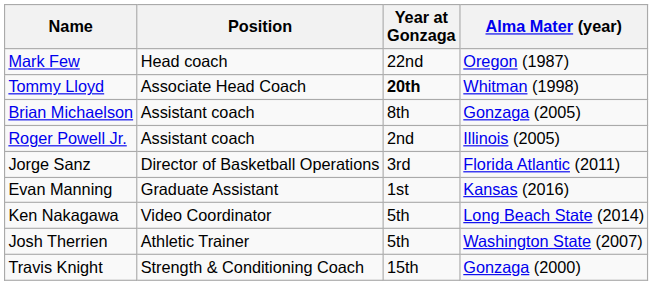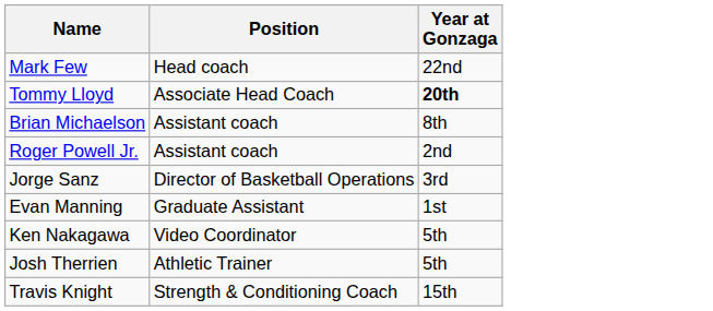 <table class="wikitable" style="font-size:90%;" border="1">
 <tr>
 <th>Name</th>
 <th>Position</th>
 <th>Year at<br>Gonzaga</th>
-<th><a href='#'>Alma Mater</a> (year)</th>
 </tr>
 <tr>
 <td><a href='#'>Mark Few</a></td>
 <td>Head coach</td>
 <td>22nd</td>
-<td><a href='#'>Oregon</a> (1987)</td>
 </tr>
 <tr>
 <td><a href='#'>Tommy Lloyd</a></td>
 <td>Associate Head Coach</td>
 <td><strong>20th</strong></td>
-<td><a href='#'>Whitman</a> (1998)</td>
 </tr>
 <tr>
 <td><a href='#'>Brian Michaelson</a></td>
 <td>Assistant coach</td>
 <td>8th</td>
-<td><a href='#'>Gonzaga</a> (2005)</td>
 </tr>
 <tr>
 <td><a href='#'>Roger Powell Jr.</a></td>
 <td>Assistant coach</td>
 <td>2nd</td>
-<td><a href='#'>Illinois</a> (2005)</td>
 </tr>
 <tr>
 <td>Jorge Sanz</td>
 <td>Director of Basketball Operations</td>
 <td>3rd</td>
-<td><a href='#'>Florida Atlantic</a> (2011)</td>
 </tr>
 <tr>
 <td>Evan Manning</td>
 <td>Graduate Assistant</td>
 <td>1st</td>
-<td><a href='#'>Kansas</a> (2016)</td>
 </tr>
 <tr>
 <td>Ken Nakagawa</td>
 <td>Video Coordinator</td>
 <td>5th</td>
-<td><a href='#'>Long Beach State</a> (2014)</td>
 </tr>
 <tr>
 <td>Josh Therrien</td>
 <td>Athletic Trainer</td>
 <td>5th</td>
-<td><a href='#'>Washington State</a> (2007)</td>
 </tr>
 <tr>
 <td>Travis Knight</td>
 <td>Strength & Conditioning Coach</td>
 <td>15th</td>
-<td><a href='#'>Gonzaga</a> (2000)</td>
 </tr>
 </table>
